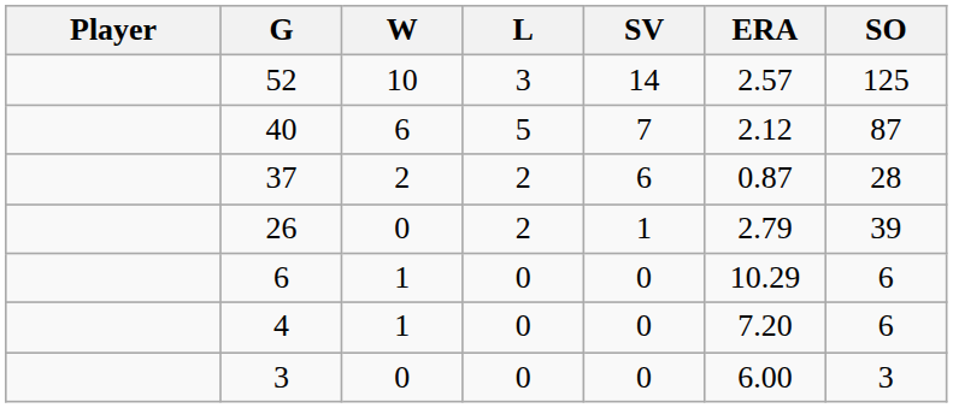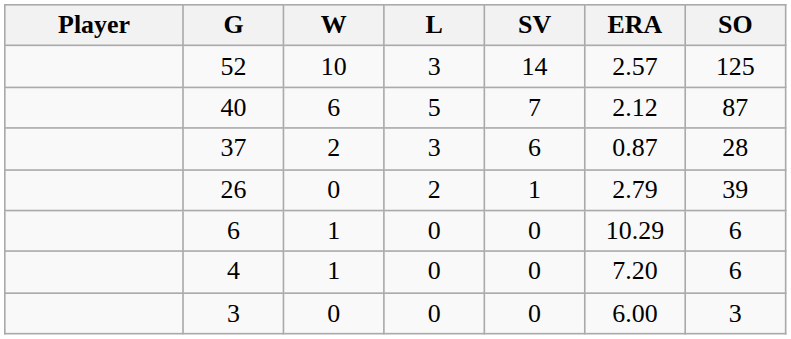 <table class="wikitable sortable">
 <tr>
 <th bgcolor="#DDDDFF" width="16%">Player</th>
 <th bgcolor="#DDDDFF" width="9%">G</th>
 <th bgcolor="#DDDDFF" width="9%">W</th>
 <th bgcolor="#DDDDFF" width="9%">L</th>
 <th bgcolor="#DDDDFF" width="9%">SV</th>
 <th bgcolor="#DDDDFF" width="9%">ERA</th>
 <th bgcolor="#DDDDFF" width="9%">SO</th>
 </tr>
 <tr align="center">
 <td></td>
 <td>52</td>
 <td>10</td>
 <td>3</td>
 <td>14</td>
 <td>2.57</td>
 <td>125</td>
 </tr>
 <tr align="center">
 <td></td>
 <td>40</td>
 <td>6</td>
 <td>5</td>
 <td>7</td>
 <td>2.12</td>
 <td>87</td>
 </tr>
 <tr align="center">
 <td></td>
 <td>37</td>
 <td>2</td>
-<td>2</td>
+<td>3</td>
 <td>6</td>
 <td>0.87</td>
 <td>28</td>
 </tr>
 <tr align="center">
 <td></td>
 <td>26</td>
 <td>0</td>
 <td>2</td>
 <td>1</td>
 <td>2.79</td>
 <td>39</td>
 </tr>
 <tr align="center">
 <td></td>
 <td>6</td>
 <td>1</td>
 <td>0</td>
 <td>0</td>
 <td>10.29</td>
 <td>6</td>
 </tr>
 <tr align="center">
 <td></td>
 <td>4</td>
 <td>1</td>
 <td>0</td>
 <td>0</td>
 <td>7.20</td>
 <td>6</td>
 </tr>
 <tr align="center">
 <td></td>
 <td>3</td>
 <td>0</td>
 <td>0</td>
 <td>0</td>
 <td>6.00</td>
 <td>3</td>
 </tr>
 </table>
